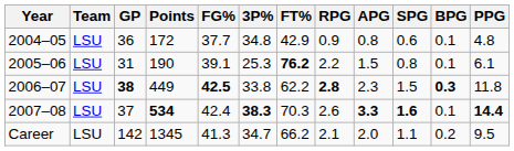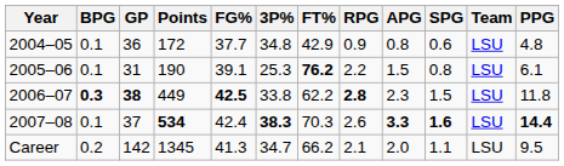 <table class="wikitable">
 <tr>
 <th>Year</th>
-<th>Team</th>
+<th>BPG</th>
 <th>GP</th>
 <th>Points</th>
 <th>FG%</th>
 <th>3P%</th>
 <th>FT%</th>
 <th>RPG</th>
 <th>APG</th>
 <th>SPG</th>
-<th>BPG</th>
+<th>Team</th>
 <th>PPG</th>
 </tr>
 <tr>
 <td>2004–05</td>
-<td><a href='#'>LSU</a></td>
+<td>0.1</td>
 <td>36</td>
 <td>172</td>
 <td>37.7</td>
 <td>34.8</td>
 <td>42.9</td>
 <td>0.9</td>
 <td>0.8</td>
 <td>0.6</td>
-<td>0.1</td>
+<td><a href='#'>LSU</a></td>
 <td>4.8</td>
 </tr>
 <tr>
 <td>2005–06</td>
-<td><a href='#'>LSU</a></td>
+<td>0.1</td>
 <td>31</td>
 <td>190</td>
 <td>39.1</td>
 <td>25.3</td>
 <td><strong>76.2</strong></td>
 <td>2.2</td>
 <td>1.5</td>
 <td>0.8</td>
-<td>0.1</td>
+<td><a href='#'>LSU</a></td>
 <td>6.1</td>
 </tr>
 <tr>
 <td>2006–07</td>
-<td><a href='#'>LSU</a></td>
+<td><strong>0.3</strong></td>
 <td><strong>38</strong></td>
 <td>449</td>
 <td><strong>42.5</strong></td>
 <td>33.8</td>
 <td>62.2</td>
 <td><strong>2.8</strong></td>
 <td>2.3</td>
 <td>1.5</td>
-<td><strong>0.3</strong></td>
+<td><a href='#'>LSU</a></td>
 <td>11.8</td>
 </tr>
 <tr>
 <td>2007–08</td>
-<td><a href='#'>LSU</a></td>
+<td>0.1</td>
 <td>37</td>
 <td><strong>534</strong></td>
 <td>42.4</td>
 <td><strong>38.3</strong></td>
 <td>70.3</td>
 <td>2.6</td>
 <td><strong>3.3</strong></td>
 <td><strong>1.6</strong></td>
-<td>0.1</td>
+<td><a href='#'>LSU</a></td>
 <td><strong>14.4</strong></td>
 </tr>
 <tr>
 <td>Career</td>
-<td>LSU</td>
+<td>0.2</td>
 <td>142</td>
 <td>1345</td>
 <td>41.3</td>
 <td>34.7</td>
 <td>66.2</td>
 <td>2.1</td>
 <td>2.0</td>
 <td>1.1</td>
-<td>0.2</td>
+<td>LSU</td>
 <td>9.5</td>
 </tr>
 </table>
